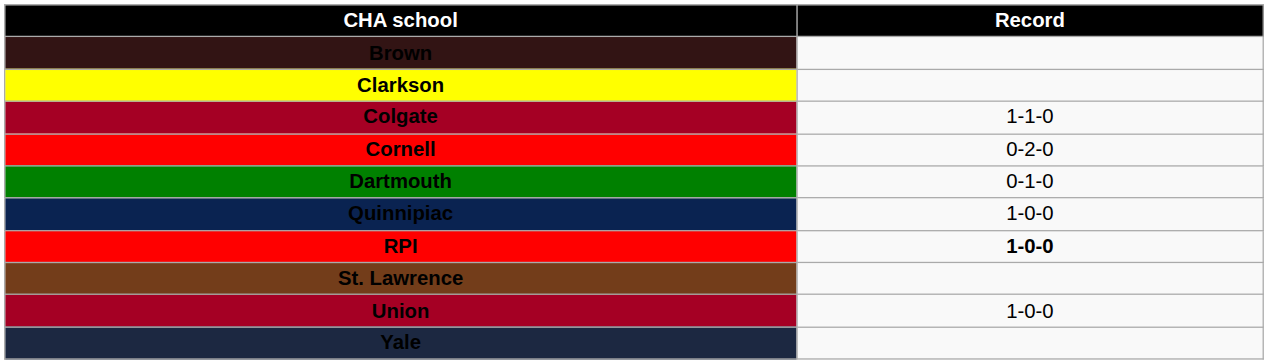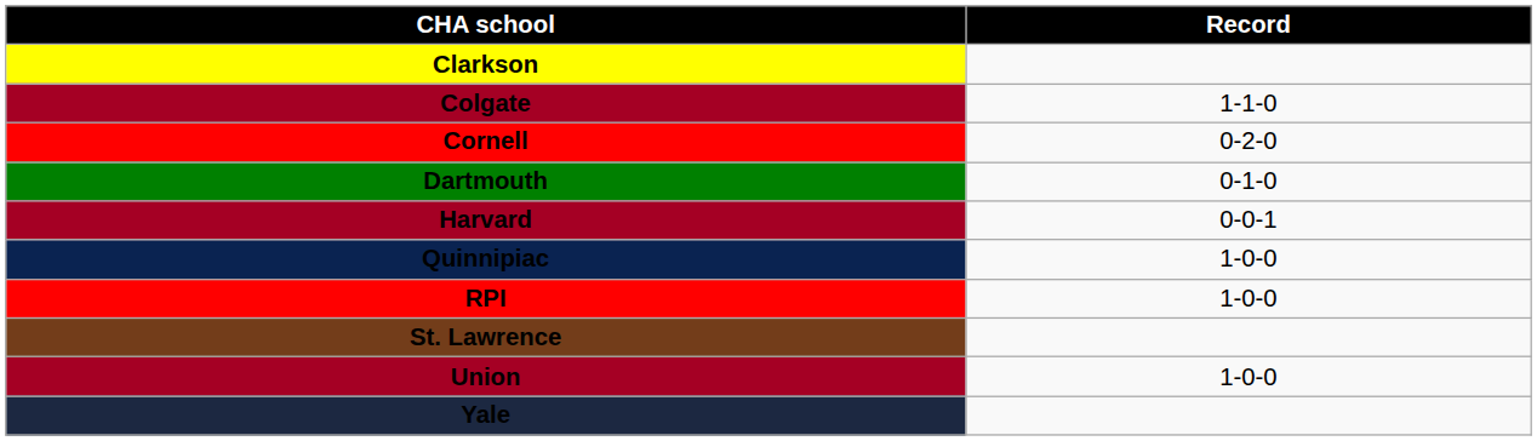 <table class="wikitable" width="50%">
 <tr align="center"  style=" background:black; color:white;">
 <td><strong>CHA school</strong></td>
 <td><strong>Record</strong></td>
-</tr>
-<tr align="center" bgcolor="">
-<td bgcolor="#321414"><span> <strong>Brown</strong></span></td>
-<td></td>
 </tr>
 <tr align="center" bgcolor="">
 <td bgcolor="yellow"><span> <strong>Clarkson</strong></span></td>
 <td></td>
 </tr>
 <tr align="center" bgcolor="">
 <td bgcolor="#A50024"><span> <strong>Colgate</strong></span></td>
 <td>1-1-0</td>
 </tr>
 <tr align="center" bgcolor="">
 <td bgcolor="red"><span><strong>Cornell</strong></span></td>
 <td>0-2-0</td>
 </tr>
 <tr align="center" bgcolor="">
 <td bgcolor="green"><span><strong>Dartmouth</strong></span></td>
 <td>0-1-0</td>
 </tr>
 <tr align="center" bgcolor="">
+<td bgcolor="#A50024"><span> <strong>Harvard</strong></span></td>
+<td>0-0-1</td>
+</tr>
+<tr align="center" bgcolor="">
 <td bgcolor="#0a2351"><span> <strong>Quinnipiac</strong></span></td>
 <td>1-0-0</td>
 </tr>
 <tr align="center" bgcolor="">
 <td bgcolor="red"><span> <strong>RPI</strong></span></td>
-<td><strong>1-0-0</strong></td>
+<td>1-0-0</td>
 </tr>
 <tr align="center" bgcolor="">
 <td bgcolor="#733D1A"><span> <strong>St. Lawrence</strong></span></td>
 <td></td>
 </tr>
 <tr align="center" bgcolor="">
 <td bgcolor="#A50024"><span> <strong>Union</strong></span></td>
 <td>1-0-0</td>
 </tr>
 <tr align="center" bgcolor="">
 <td bgcolor="#1c2841"><span><strong>Yale</strong></span></td>
 <td></td>
 </tr>
 </table>
